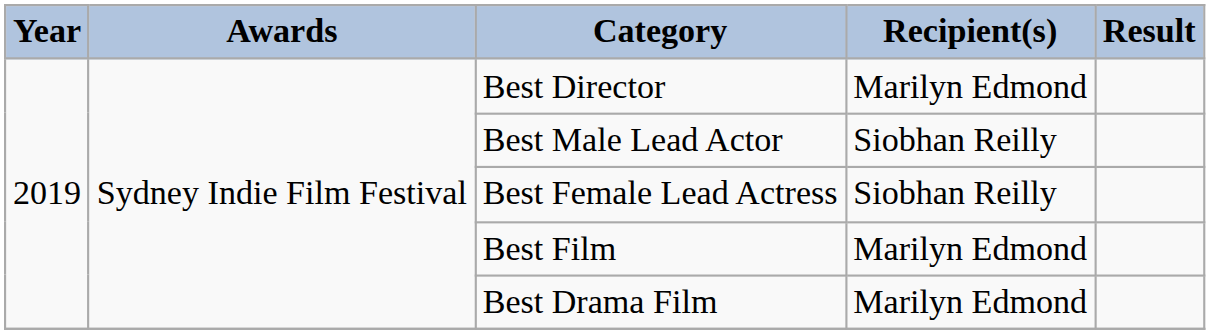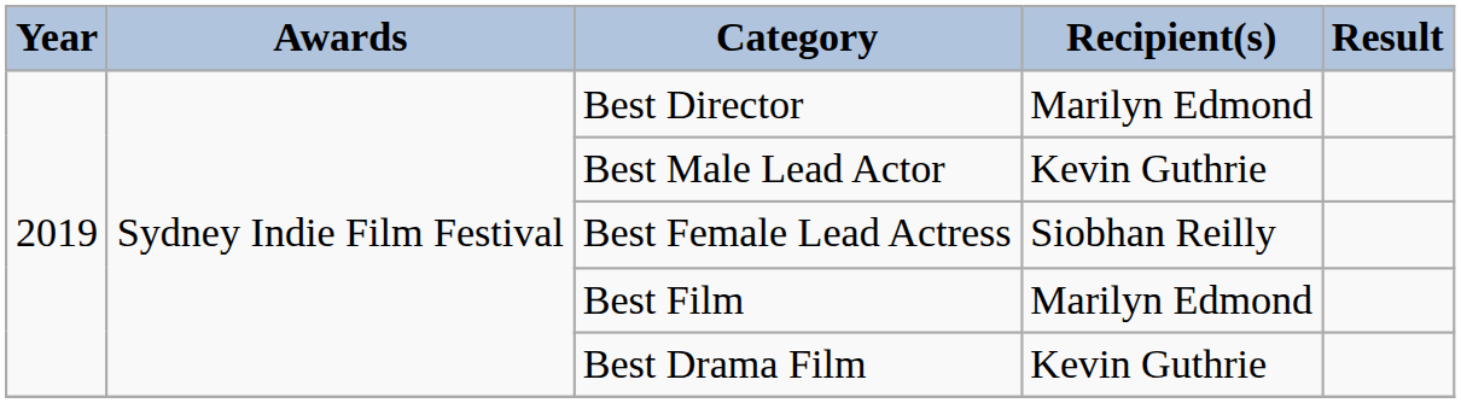 <table class="wikitable" style="font-size:100%">
 <tr>
 <th style="background:#B0C4DE;">Year</th>
 <th style="background:#B0C4DE;">Awards</th>
 <th style="background:#B0C4DE;">Category</th>
 <th style="background:#B0C4DE;">Recipient(s)</th>
 <th style="background:#B0C4DE;">Result</th>
 </tr>
 <tr>
 <td rowspan="5">2019</td>
 <td rowspan="5">Sydney Indie Film Festival</td>
 <td>Best Director</td>
 <td>Marilyn Edmond</td>
 <td></td>
 </tr>
 <tr>
 <td>Best Male Lead Actor</td>
-<td>Siobhan Reilly</td>
+<td>Kevin Guthrie</td>
 <td></td>
 </tr>
 <tr>
 <td>Best Female Lead Actress</td>
 <td>Siobhan Reilly</td>
 <td></td>
 </tr>
 <tr>
 <td>Best Film</td>
 <td>Marilyn Edmond</td>
 <td></td>
 </tr>
 <tr>
 <td>Best Drama Film</td>
-<td>Marilyn Edmond</td>
+<td>Kevin Guthrie</td>
 <td></td>
 </tr>
 <tr>
 </tr>
 </table>
